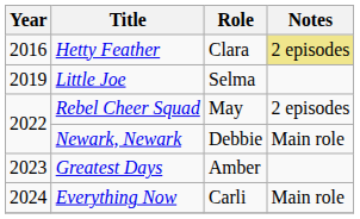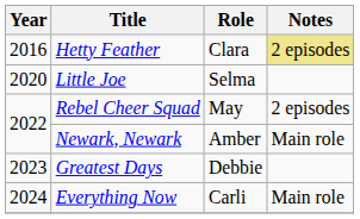 <table class="wikitable sortable plainrowheaders">
 <tr>
 <th>Year</th>
 <th>Title</th>
 <th>Role</th>
 <th class="unsortable">Notes</th>
 </tr>
 <tr>
 <td>2016</td>
 <td><em><a href='#'>Hetty Feather</a></em></td>
 <td>Clara</td>
 <td style="background: khaki;">2 episodes</td>
 </tr>
 <tr>
-<td>2019</td>
+<td>2020</td>
 <td><em><a href='#'>Little Joe</a></em></td>
 <td>Selma</td>
 <td></td>
 </tr>
 <tr>
 <td rowspan="2">2022</td>
 <td><em><a href='#'>Rebel Cheer Squad</a></em></td>
 <td>May</td>
 <td>2 episodes</td>
 </tr>
 <tr>
 <td><em><a href='#'>Newark, Newark</a></em></td>
-<td>Debbie</td>
+<td>Amber</td>
 <td>Main role</td>
 </tr>
 <tr>
 <td>2023</td>
 <td><em><a href='#'>Greatest Days</a></em></td>
-<td>Amber</td>
+<td>Debbie</td>
 <td></td>
 </tr>
 <tr>
 <td>2024</td>
 <td><em><a href='#'>Everything Now</a></em></td>
 <td>Carli</td>
 <td>Main role</td>
 </tr>
 <tr>
 </tr>
 </table>
